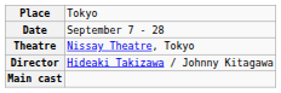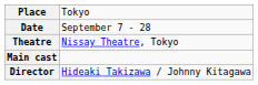 <table class="wikitable">
 <tr>
 <th>Place</th>
 <td>Tokyo</td>
 </tr>
 <tr>
 <th>Date</th>
 <td>September 7 - 28</td>
 </tr>
 <tr>
 <th>Theatre</th>
 <td><a href='#'>Nissay Theatre</a>, Tokyo</td>
 </tr>
 <tr>
+<th>Main cast</th>
+<td></td>
+</tr>
+<tr>
 <th>Director</th>
 <td><a href='#'>Hideaki Takizawa</a> / Johnny Kitagawa</td>
 </tr>
-<tr>
-<th>Main cast</th>
-<td></td>
-</tr>
 </table>
